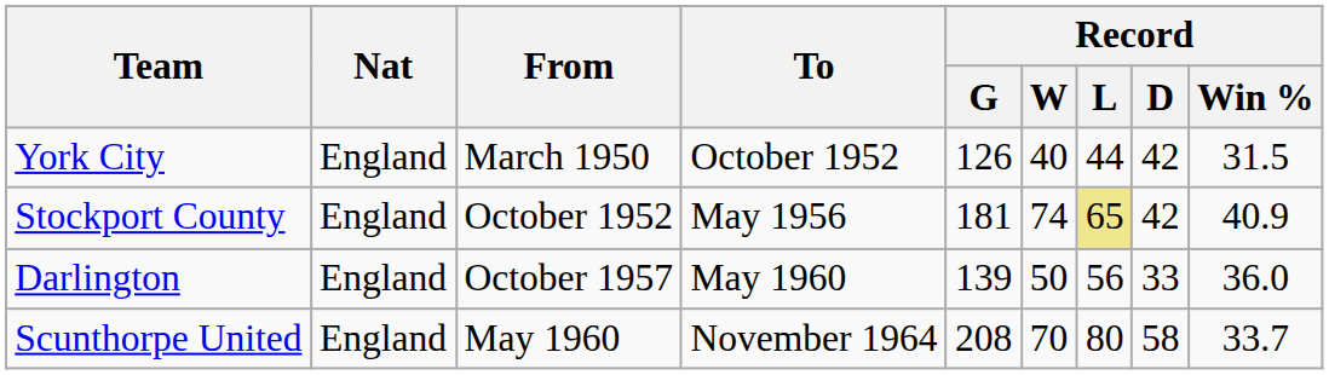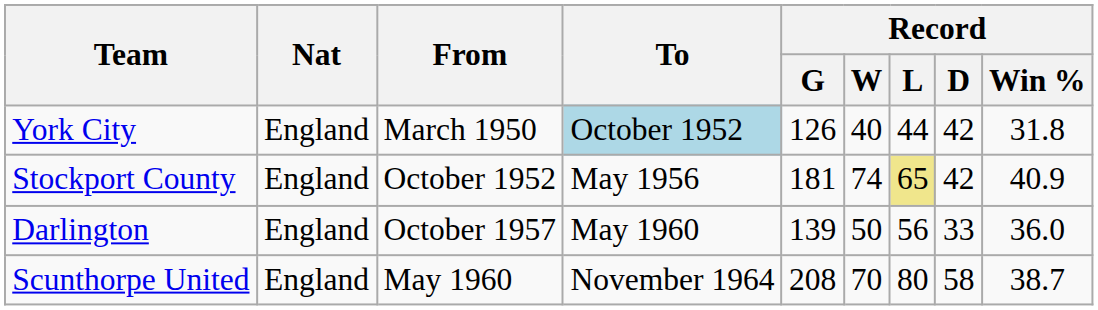 <table class="wikitable" style="text-align:center">
 <tr>
 <th rowspan="2">Team</th>
 <th rowspan="2">Nat</th>
 <th rowspan="2">From</th>
 <th rowspan="2">To</th>
 <th colspan="5">Record</th>
 </tr>
 <tr>
 <th>G</th>
 <th>W</th>
 <th>L</th>
 <th>D</th>
 <th>Win %</th>
 </tr>
 <tr>
 <td align=left><a href='#'>York City</a></td>
 <td>England</td>
 <td align=left>March 1950</td>
-<td align=left>October 1952</td>
+<td align=left style="background: lightblue;">October 1952</td>
 <td>126</td>
 <td>40</td>
 <td>44</td>
 <td>42</td>
-<td>31.5</td>
+<td>31.8</td>
 </tr>
 <tr>
 <td align=left><a href='#'>Stockport County</a></td>
 <td>England</td>
 <td align=left>October 1952</td>
 <td align=left>May 1956</td>
 <td>181</td>
 <td>74</td>
 <td style="background: khaki;">65</td>
 <td>42</td>
 <td>40.9</td>
 </tr>
 <tr>
 <td align=left><a href='#'>Darlington</a></td>
 <td>England</td>
 <td align=left>October 1957</td>
 <td align=left>May 1960</td>
 <td>139</td>
 <td>50</td>
 <td>56</td>
 <td>33</td>
 <td>36.0</td>
 </tr>
 <tr>
 <td align=left><a href='#'>Scunthorpe United</a></td>
 <td>England</td>
 <td align=left>May 1960</td>
 <td align=left>November 1964</td>
 <td>208</td>
 <td>70</td>
 <td>80</td>
 <td>58</td>
-<td>33.7</td>
+<td>38.7</td>
 </tr>
 </table>
